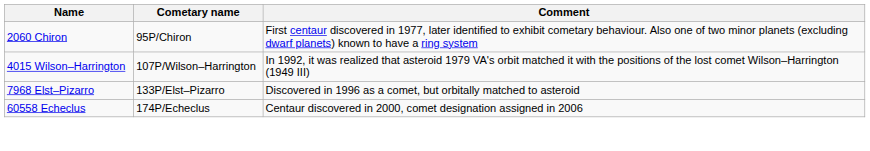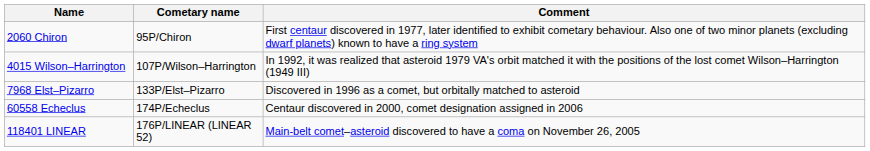 <table class="wikitable">
 <tr>
 <th width=180>Name</th>
 <th width=180>Cometary name</th>
 <th>Comment</th>
 </tr>
 <tr>
 <td><a href='#'>2060 Chiron</a></td>
 <td>95P/Chiron</td>
 <td>First <a href='#'>centaur</a> discovered in 1977, later identified to exhibit cometary behaviour. Also one of two minor planets (excluding <a href='#'>dwarf planets</a>) known to have a <a href='#'>ring system</a></td>
 </tr>
 <tr>
 <td><a href='#'>4015 Wilson–Harrington</a></td>
 <td>107P/Wilson–Harrington</td>
 <td>In 1992, it was realized that asteroid 1979 VA's orbit matched it with the positions of the lost comet Wilson–Harrington (1949 III)</td>
 </tr>
 <tr>
 <td><a href='#'>7968 Elst–Pizarro</a></td>
 <td>133P/Elst–Pizarro</td>
 <td>Discovered in 1996 as a comet, but orbitally matched to asteroid </td>
 </tr>
 <tr>
 <td><a href='#'>60558 Echeclus</a></td>
 <td>174P/Echeclus</td>
 <td>Centaur discovered in 2000, comet designation assigned in 2006</td>
 </tr>
+<tr>
+<td><a href='#'>118401 LINEAR</a></td>
+<td>176P/LINEAR (LINEAR 52)</td>
+<td><a href='#'>Main-belt comet</a>–<a href='#'>asteroid</a> discovered to have a <a href='#'>coma</a> on November 26, 2005</td>
+</tr>
 </table>
